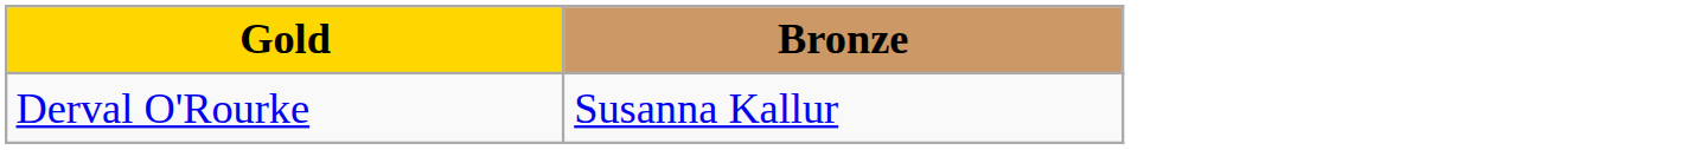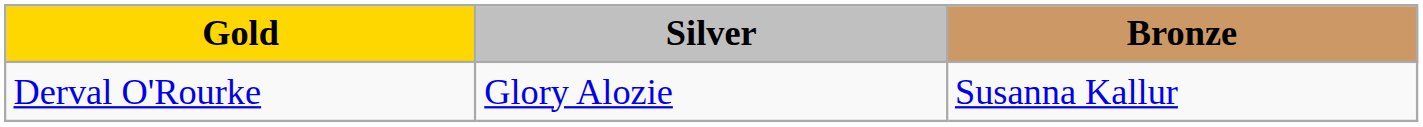 <table class="wikitable" style="text-align:left">
 <tr align="center">
 <td width=200 bgcolor=gold><strong>Gold</strong></td>
+<td width=200 bgcolor=silver><strong>Silver</strong></td>
 <td width=200 bgcolor=CC9966><strong>Bronze</strong></td>
 </tr>
 <tr>
 <td><a href='#'>Derval O'Rourke</a><br><em></em></td>
+<td><a href='#'>Glory Alozie</a><br><em></em></td>
 <td><a href='#'>Susanna Kallur</a><br><em></em></td>
 </tr>
 </table>
